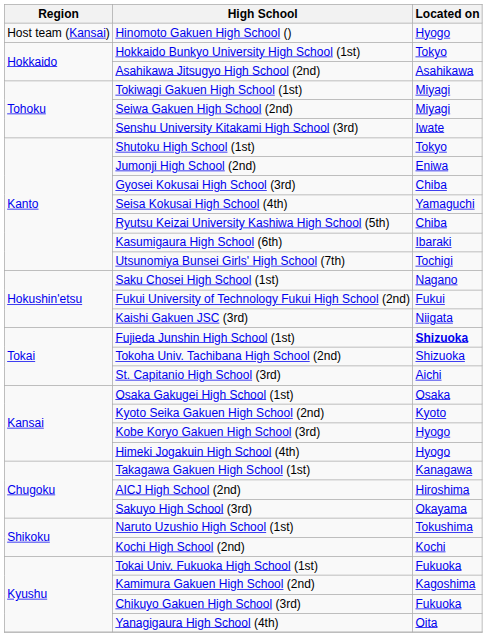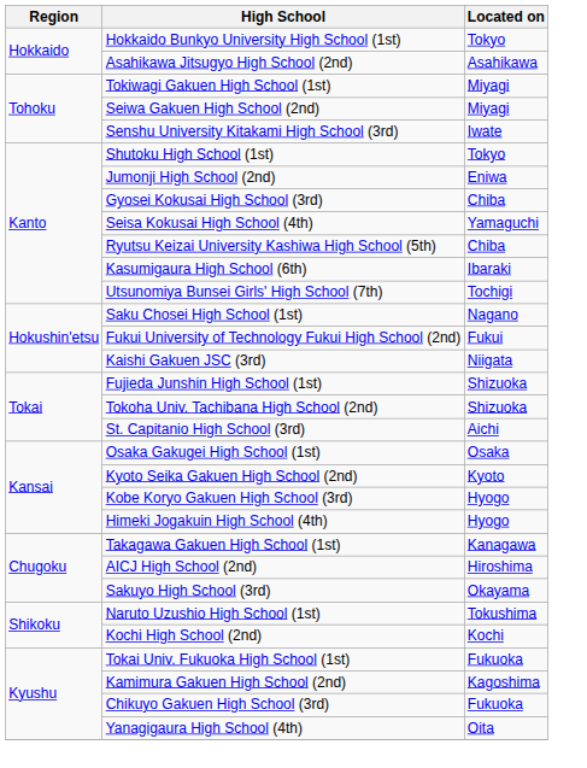 <table class="wikitable sortable" style="text-align:left;">
 <tr>
 <th>Region</th>
 <th>High School</th>
 <th>Located on</th>
-</tr>
-<tr>
-<td>Host team (<a href='#'>Kansai</a>)</td>
-<td><a href='#'>Hinomoto Gakuen High School</a> ()</td>
-<td><a href='#'>Hyogo</a></td>
 </tr>
 <tr>
 <td rowspan=2><a href='#'>Hokkaido</a></td>
 <td><a href='#'>Hokkaido Bunkyo University High School</a> (1st)</td>
 <td><a href='#'>Tokyo</a></td>
 </tr>
 <tr>
 <td><a href='#'>Asahikawa Jitsugyo High School</a> (2nd)</td>
 <td><a href='#'>Asahikawa</a></td>
 </tr>
 <tr>
 <td rowspan=3><a href='#'>Tohoku</a></td>
 <td><a href='#'>Tokiwagi Gakuen High School</a> (1st)</td>
 <td><a href='#'>Miyagi</a></td>
 </tr>
 <tr>
 <td><a href='#'>Seiwa Gakuen High School</a> (2nd)</td>
 <td><a href='#'>Miyagi</a></td>
 </tr>
 <tr>
 <td><a href='#'>Senshu University Kitakami High School</a> (3rd)</td>
 <td><a href='#'>Iwate</a></td>
 </tr>
 <tr>
 <td rowspan=7><a href='#'>Kanto</a></td>
 <td><a href='#'>Shutoku High School</a> (1st)</td>
 <td><a href='#'>Tokyo</a></td>
 </tr>
 <tr>
 <td><a href='#'>Jumonji High School</a> (2nd)</td>
 <td><a href='#'>Eniwa</a></td>
 </tr>
 <tr>
 <td><a href='#'>Gyosei Kokusai High School</a> (3rd)</td>
 <td><a href='#'>Chiba</a></td>
 </tr>
 <tr>
 <td><a href='#'>Seisa Kokusai High School</a> (4th)</td>
 <td><a href='#'>Yamaguchi</a></td>
 </tr>
 <tr>
 <td><a href='#'>Ryutsu Keizai University Kashiwa High School</a> (5th)</td>
 <td><a href='#'>Chiba</a></td>
 </tr>
 <tr>
 <td><a href='#'>Kasumigaura High School</a> (6th)</td>
 <td><a href='#'>Ibaraki</a></td>
 </tr>
 <tr>
 <td><a href='#'>Utsunomiya Bunsei Girls' High School</a> (7th)</td>
 <td><a href='#'>Tochigi</a></td>
 </tr>
 <tr>
 <td rowspan=3><a href='#'>Hoku</a><a href='#'>shin'etsu</a></td>
 <td><a href='#'>Saku Chosei High School</a> (1st)</td>
 <td><a href='#'>Nagano</a></td>
 </tr>
 <tr>
 <td><a href='#'>Fukui University of Technology Fukui High School</a> (2nd)</td>
 <td><a href='#'>Fukui</a></td>
 </tr>
 <tr>
 <td><a href='#'>Kaishi Gakuen JSC</a> (3rd)</td>
 <td><a href='#'>Niigata</a></td>
 </tr>
 <tr>
 <td rowspan=3><a href='#'>Tokai</a></td>
 <td><a href='#'>Fujieda Junshin High School</a> (1st)</td>
-<td><strong><a href='#'>Shizuoka</a></strong></td>
+<td><a href='#'>Shizuoka</a></td>
 </tr>
 <tr>
 <td><a href='#'>Tokoha Univ. Tachibana High School</a> (2nd)</td>
 <td><a href='#'>Shizuoka</a></td>
 </tr>
 <tr>
 <td><a href='#'>St. Capitanio High School</a> (3rd)</td>
 <td><a href='#'>Aichi</a></td>
 </tr>
 <tr>
 <td rowspan=4><a href='#'>Kansai</a></td>
 <td><a href='#'>Osaka Gakugei High School</a> (1st)</td>
 <td><a href='#'>Osaka</a></td>
 </tr>
 <tr>
 <td><a href='#'>Kyoto Seika Gakuen High School</a> (2nd)</td>
 <td><a href='#'>Kyoto</a></td>
 </tr>
 <tr>
 <td><a href='#'>Kobe Koryo Gakuen High School</a> (3rd)</td>
 <td><a href='#'>Hyogo</a></td>
 </tr>
 <tr>
 <td><a href='#'>Himeki Jogakuin High School</a> (4th)</td>
 <td><a href='#'>Hyogo</a></td>
 </tr>
 <tr>
 <td rowspan=3><a href='#'>Chugoku</a></td>
 <td><a href='#'>Takagawa Gakuen High School</a> (1st)</td>
 <td><a href='#'>Kanagawa</a></td>
 </tr>
 <tr>
 <td><a href='#'>AICJ High School</a> (2nd)</td>
 <td><a href='#'>Hiroshima</a></td>
 </tr>
 <tr>
 <td><a href='#'>Sakuyo High School</a> (3rd)</td>
 <td><a href='#'>Okayama</a></td>
 </tr>
 <tr>
 <td rowspan=2><a href='#'>Shikoku</a></td>
 <td><a href='#'>Naruto Uzushio High School</a> (1st)</td>
 <td><a href='#'>Tokushima</a></td>
 </tr>
 <tr>
 <td><a href='#'>Kochi High School</a> (2nd)</td>
 <td><a href='#'>Kochi</a></td>
 </tr>
 <tr>
 <td rowspan=4><a href='#'>Kyushu</a></td>
 <td><a href='#'>Tokai Univ. Fukuoka High School</a> (1st)</td>
 <td><a href='#'>Fukuoka</a></td>
 </tr>
 <tr>
 <td><a href='#'>Kamimura Gakuen High School</a> (2nd)</td>
 <td><a href='#'>Kagoshima</a></td>
 </tr>
 <tr>
 <td><a href='#'>Chikuyo Gakuen High School</a> (3rd)</td>
 <td><a href='#'>Fukuoka</a></td>
 </tr>
 <tr>
 <td><a href='#'>Yanagigaura High School</a> (4th)</td>
 <td><a href='#'>Oita</a></td>
 </tr>
 <tr>
 </tr>
 </table>
